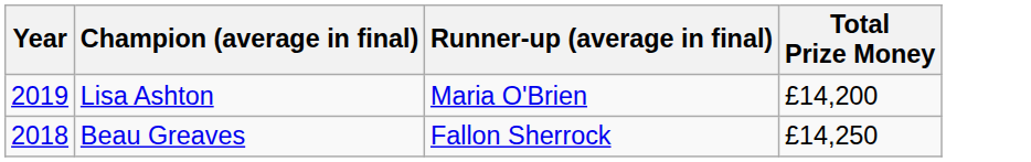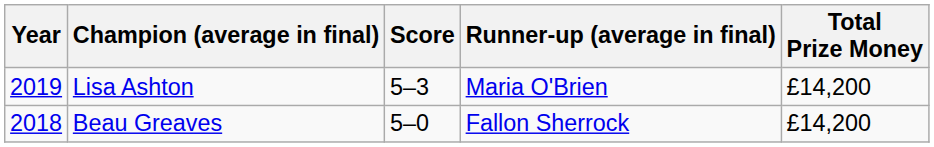 <table class="wikitable">
 <tr>
 <th>Year</th>
 <th>Champion (average in final)</th>
+<th>Score</th>
 <th>Runner-up (average in final)</th>
 <th>Total<br>Prize Money</th>
 </tr>
 <tr>
 <td><a href='#'>2019</a></td>
 <td> <a href='#'>Lisa Ashton</a></td>
+<td>5–3</td>
 <td> <a href='#'>Maria O'Brien</a></td>
 <td>£14,200</td>
 </tr>
 <tr>
 <td><a href='#'>2018</a></td>
 <td> <a href='#'>Beau Greaves</a></td>
+<td>5–0</td>
 <td> <a href='#'>Fallon Sherrock</a></td>
-<td>£14,250</td>
+<td>£14,200</td>
 </tr>
 </table>
